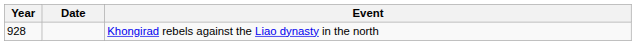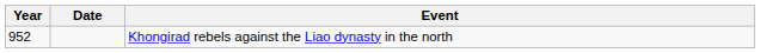 <table class="wikitable" width="100%">
 <tr>
 <th style="width:6%">Year</th>
 <th style="width:10%">Date</th>
 <th>Event</th>
 </tr>
 <tr>
-<td>928</td>
+<td>952</td>
 <td></td>
 <td><a href='#'>Khongirad</a> rebels against the <a href='#'>Liao dynasty</a> in the north</td>
 </tr>
 </table>
